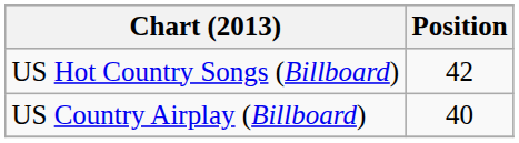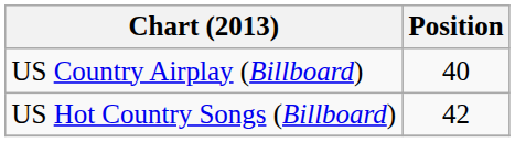 <table class="wikitable sortable">
 <tr>
 <th scope="col">Chart (2013)</th>
 <th scope="col">Position</th>
 </tr>
 <tr>
+<td>US <a href='#'>Country Airplay</a> (<em><a href='#'>Billboard</a></em>)</td>
+<td align="center">40</td>
+</tr>
+<tr>
 <td>US <a href='#'>Hot Country Songs</a> (<em><a href='#'>Billboard</a></em>)</td>
 <td align="center">42</td>
 </tr>
 <tr>
-<td>US <a href='#'>Country Airplay</a> (<em><a href='#'>Billboard</a></em>)</td>
-<td align="center">40</td>
-</tr>
-<tr>
 </tr>
 </table>
